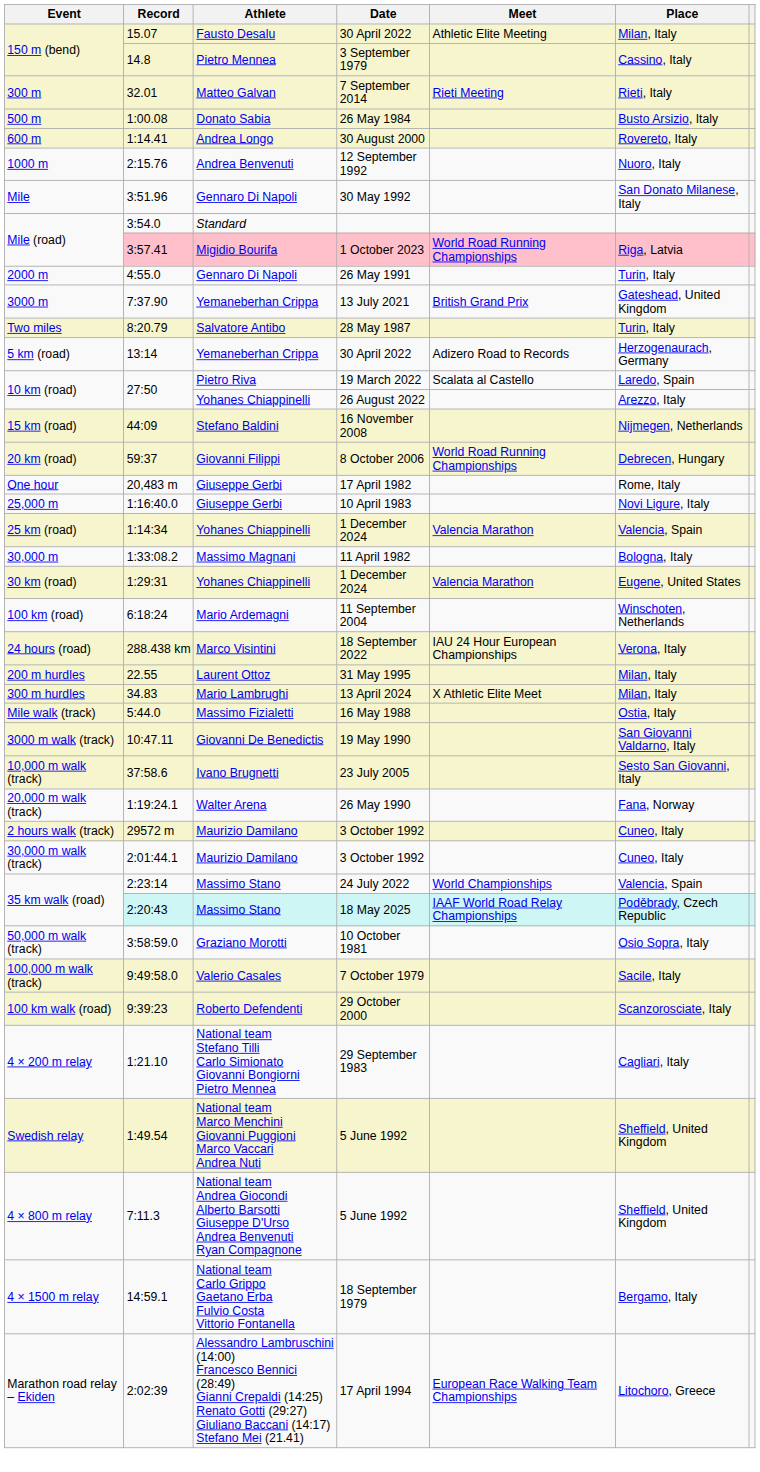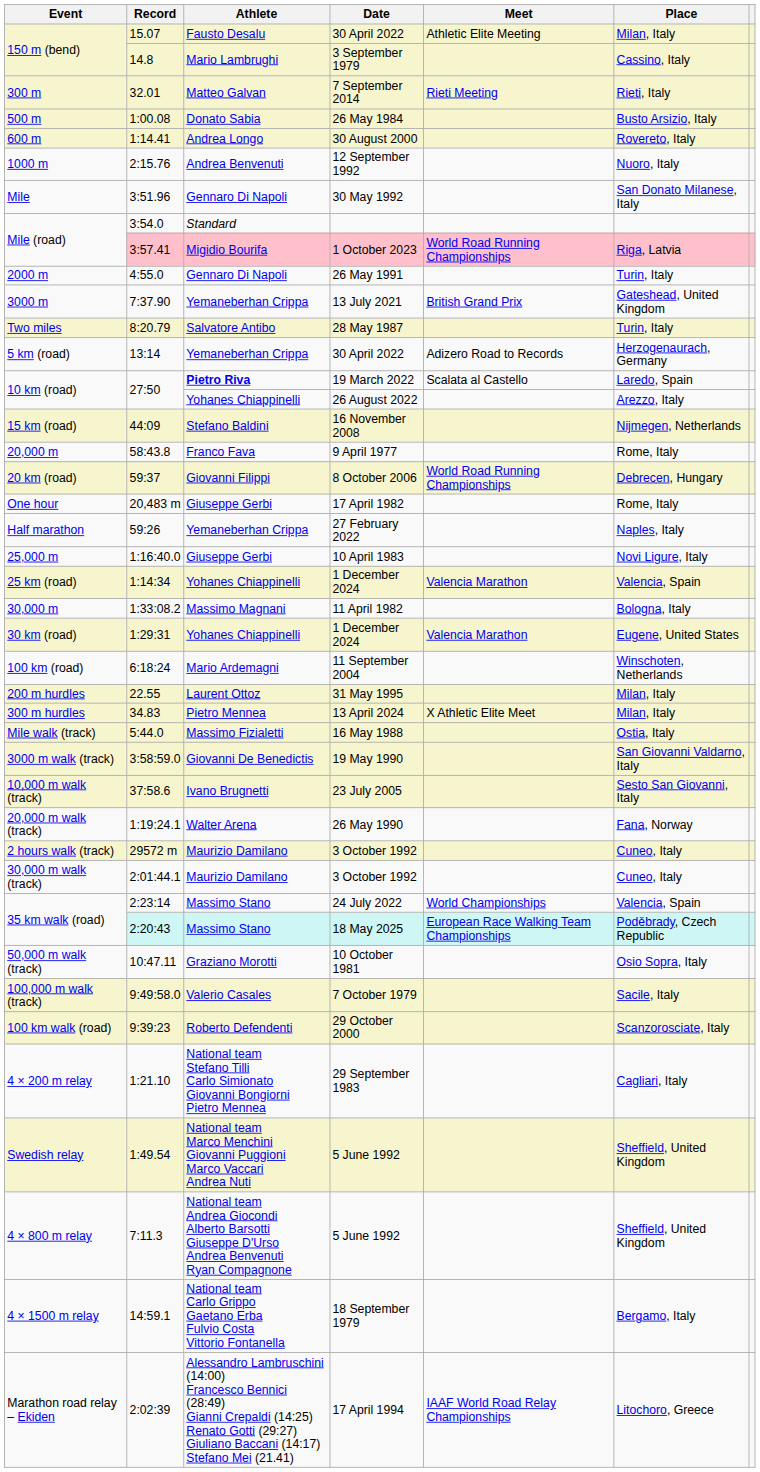 <table class="wikitable" style="font-size:90%; width: 100%;">
 <tr>
 <th>Event</th>
 <th>Record</th>
 <th>Athlete</th>
 <th>Date</th>
 <th>Meet</th>
 <th>Place</th>
 <th></th>
 </tr>
 <tr style="background:#f6F5CE;">
 <td rowspan=2><a href='#'>150 m</a> (bend)</td>
 <td>15.07 </td>
 <td><a href='#'>Fausto Desalu</a></td>
 <td>30 April 2022</td>
 <td>Athletic Elite Meeting</td>
 <td><a href='#'>Milan</a>, Italy</td>
 <td></td>
 </tr>
 <tr style="background:#f6F5CE;">
 <td>14.8 </td>
-<td><a href='#'>Pietro Mennea</a></td>
+<td><a href='#'>Mario Lambrughi</a></td>
 <td>3 September 1979</td>
 <td></td>
 <td><a href='#'>Cassino</a>, Italy</td>
 <td></td>
 </tr>
 <tr style="background:#f6F5CE;">
 <td><a href='#'>300 m</a></td>
 <td>32.01</td>
 <td><a href='#'>Matteo Galvan</a></td>
 <td>7 September 2014</td>
 <td><a href='#'>Rieti Meeting</a></td>
 <td><a href='#'>Rieti</a>, Italy</td>
 <td></td>
 </tr>
 <tr style="background:#f6F5CE;">
 <td><a href='#'>500 m</a></td>
 <td>1:00.08</td>
 <td><a href='#'>Donato Sabia</a></td>
 <td>26 May 1984</td>
 <td></td>
 <td><a href='#'>Busto Arsizio</a>, Italy</td>
 <td></td>
 </tr>
 <tr style="background:#f6F5CE;">
 <td><a href='#'>600 m</a></td>
 <td>1:14.41</td>
 <td><a href='#'>Andrea Longo</a></td>
 <td>30 August 2000</td>
 <td></td>
 <td><a href='#'>Rovereto</a>, Italy</td>
 <td></td>
 </tr>
 <tr>
 <td><a href='#'>1000 m</a></td>
 <td>2:15.76</td>
 <td><a href='#'>Andrea Benvenuti</a></td>
 <td>12 September 1992</td>
 <td></td>
 <td><a href='#'>Nuoro</a>, Italy</td>
 <td></td>
 </tr>
 <tr>
 <td><a href='#'>Mile</a></td>
 <td>3:51.96</td>
 <td><a href='#'>Gennaro Di Napoli</a></td>
 <td>30 May 1992</td>
 <td></td>
 <td><a href='#'>San Donato Milanese</a>, Italy</td>
 <td></td>
 </tr>
 <tr>
 <td rowspan=2><a href='#'>Mile</a> (road)</td>
 <td>3:54.0</td>
 <td><em>Standard</em></td>
 <td></td>
 <td></td>
 <td></td>
 <td></td>
 </tr>
 <tr style="background:pink">
 <td>3:57.41</td>
 <td><a href='#'>Migidio Bourifa</a></td>
 <td>1 October 2023</td>
 <td><a href='#'>World Road Running Championships</a></td>
 <td><a href='#'>Riga</a>, Latvia</td>
 <td></td>
 </tr>
 <tr>
 <td><a href='#'>2000 m</a></td>
 <td>4:55.0 </td>
 <td><a href='#'>Gennaro Di Napoli</a></td>
 <td>26 May 1991</td>
 <td></td>
 <td><a href='#'>Turin</a>, Italy</td>
 <td></td>
 </tr>
 <tr>
 <td><a href='#'>3000 m</a></td>
 <td>7:37.90</td>
 <td><a href='#'>Yemaneberhan Crippa</a></td>
 <td>13 July 2021</td>
 <td><a href='#'>British Grand Prix</a></td>
 <td><a href='#'>Gateshead</a>, United Kingdom</td>
 <td></td>
 </tr>
 <tr style="background:#f6F5CE;">
 <td><a href='#'>Two miles</a></td>
 <td>8:20.79</td>
 <td><a href='#'>Salvatore Antibo</a></td>
 <td>28 May 1987</td>
 <td></td>
 <td><a href='#'>Turin</a>, Italy</td>
 <td></td>
 </tr>
 <tr>
 <td><a href='#'>5 km</a> (road)</td>
 <td>13:14</td>
 <td><a href='#'>Yemaneberhan Crippa</a></td>
 <td>30 April 2022</td>
 <td>Adizero Road to Records</td>
 <td><a href='#'>Herzogenaurach</a>, Germany</td>
 <td></td>
 </tr>
 <tr>
 <td rowspan=2><a href='#'>10 km</a> (road)</td>
 <td rowspan=2>27:50</td>
-<td><a href='#'>Pietro Riva</a></td>
+<td><strong><a href='#'>Pietro Riva</a></strong></td>
 <td>19 March 2022</td>
 <td>Scalata al Castello</td>
 <td><a href='#'>Laredo</a>, Spain</td>
 <td></td>
 </tr>
 <tr>
 <td><a href='#'>Yohanes Chiappinelli</a></td>
 <td>26 August 2022</td>
 <td></td>
 <td><a href='#'>Arezzo</a>, Italy</td>
 <td></td>
 </tr>
 <tr style="background:#f6F5CE;">
 <td><a href='#'>15 km</a> (road)</td>
 <td>44:09</td>
 <td><a href='#'>Stefano Baldini</a></td>
 <td>16 November 2008</td>
 <td></td>
 <td><a href='#'>Nijmegen</a>, Netherlands</td>
 <td></td>
 </tr>
+<tr>
+<td><a href='#'>20,000 m</a></td>
+<td>58:43.8 </td>
+<td><a href='#'>Franco Fava</a></td>
+<td>9 April 1977</td>
+<td></td>
+<td>Rome, Italy</td>
+<td></td>
+</tr>
 <tr style="background:#f6F5CE;">
 <td><a href='#'>20 km</a> (road)</td>
 <td>59:37</td>
 <td><a href='#'>Giovanni Filippi</a></td>
 <td>8 October 2006</td>
 <td><a href='#'>World Road Running Championships</a></td>
 <td><a href='#'>Debrecen</a>, Hungary</td>
 <td></td>
 </tr>
 <tr>
 <td><a href='#'>One hour</a></td>
 <td>20,483 m</td>
 <td><a href='#'>Giuseppe Gerbi</a></td>
 <td>17 April 1982</td>
 <td></td>
 <td>Rome, Italy</td>
+<td></td>
+</tr>
+<tr>
+<td><a href='#'>Half marathon</a></td>
+<td>59:26</td>
+<td><a href='#'>Yemaneberhan Crippa</a></td>
+<td>27 February 2022</td>
+<td></td>
+<td><a href='#'>Naples</a>, Italy</td>
 <td></td>
 </tr>
 <tr>
 <td><a href='#'>25,000 m</a></td>
 <td>1:16:40.0 </td>
 <td><a href='#'>Giuseppe Gerbi</a></td>
 <td>10 April 1983</td>
 <td></td>
 <td><a href='#'>Novi Ligure</a>, Italy</td>
 <td></td>
 </tr>
 <tr style="background:#f6F5CE;">
 <td><a href='#'>25 km</a> (road)</td>
 <td>1:14:34</td>
 <td><a href='#'>Yohanes Chiappinelli</a></td>
 <td>1 December 2024</td>
 <td><a href='#'>Valencia Marathon</a></td>
 <td><a href='#'>Valencia</a>, Spain</td>
 <td></td>
 </tr>
 <tr>
 <td><a href='#'>30,000 m</a></td>
 <td>1:33:08.2 </td>
 <td><a href='#'>Massimo Magnani</a></td>
 <td>11 April 1982</td>
 <td></td>
 <td><a href='#'>Bologna</a>, Italy</td>
 <td></td>
 </tr>
 <tr style="background:#f6F5CE;">
 <td><a href='#'>30 km</a> (road)</td>
 <td>1:29:31</td>
 <td><a href='#'>Yohanes Chiappinelli</a></td>
 <td>1 December 2024</td>
 <td><a href='#'>Valencia Marathon</a></td>
 <td><a href='#'>Eugene</a>, United States</td>
 <td></td>
 </tr>
 <tr>
 <td><a href='#'>100 km</a> (road)</td>
 <td>6:18:24</td>
 <td><a href='#'>Mario Ardemagni</a></td>
 <td>11 September 2004</td>
 <td></td>
 <td><a href='#'>Winschoten</a>, Netherlands</td>
 <td></td>
 </tr>
 <tr style="background:#f6F5CE;">
-<td><a href='#'>24 hours</a> (road)</td>
-<td>288.438 km</td>
-<td><a href='#'>Marco Visintini</a></td>
-<td>18 September 2022</td>
-<td>IAU 24 Hour European Championships</td>
-<td><a href='#'>Verona</a>, Italy</td>
-<td></td>
-</tr>
-<tr style="background:#f6F5CE;">
 <td><a href='#'>200 m hurdles</a></td>
 <td>22.55 </td>
 <td><a href='#'>Laurent Ottoz</a></td>
 <td>31 May 1995</td>
 <td></td>
 <td><a href='#'>Milan</a>, Italy</td>
 <td></td>
 </tr>
 <tr style="background:#f6F5CE;">
 <td><a href='#'>300 m hurdles</a></td>
 <td>34.83</td>
-<td><a href='#'>Mario Lambrughi</a></td>
+<td><a href='#'>Pietro Mennea</a></td>
 <td>13 April 2024</td>
 <td>X Athletic Elite Meet</td>
 <td><a href='#'>Milan</a>, Italy</td>
 <td></td>
 </tr>
 <tr style="background:#f6F5CE;">
 <td><a href='#'>Mile walk</a> (track)</td>
 <td>5:44.0 </td>
 <td><a href='#'>Massimo Fizialetti</a></td>
 <td>16 May 1988</td>
 <td></td>
 <td><a href='#'>Ostia</a>, Italy</td>
 <td></td>
 </tr>
 <tr style="background:#f6F5CE;">
 <td><a href='#'>3000 m walk</a> (track)</td>
-<td>10:47.11</td>
+<td>3:58:59.0 </td>
 <td><a href='#'>Giovanni De Benedictis</a></td>
 <td>19 May 1990</td>
 <td></td>
 <td><a href='#'>San Giovanni Valdarno</a>, Italy</td>
 <td></td>
 </tr>
 <tr style="background:#f6F5CE;">
 <td><a href='#'>10,000 m walk</a> (track)</td>
 <td>37:58.6 </td>
 <td><a href='#'>Ivano Brugnetti</a></td>
 <td>23 July 2005</td>
 <td></td>
 <td><a href='#'>Sesto San Giovanni</a>, Italy</td>
 <td></td>
 </tr>
 <tr>
 <td><a href='#'>20,000 m walk</a> (track)</td>
 <td>1:19:24.1 </td>
 <td><a href='#'>Walter Arena</a></td>
 <td>26 May 1990</td>
 <td></td>
 <td><a href='#'>Fana</a>, Norway</td>
 <td></td>
 </tr>
 <tr style="background:#f6F5CE;">
 <td><a href='#'>2 hours walk</a> (track)</td>
 <td>29572 m </td>
 <td><a href='#'>Maurizio Damilano</a></td>
 <td>3 October 1992</td>
 <td></td>
 <td><a href='#'>Cuneo</a>, Italy</td>
 <td></td>
 </tr>
 <tr>
 <td><a href='#'>30,000 m walk</a> (track)</td>
 <td>2:01:44.1 </td>
 <td><a href='#'>Maurizio Damilano</a></td>
 <td>3 October 1992</td>
 <td></td>
 <td><a href='#'>Cuneo</a>, Italy</td>
 <td></td>
 </tr>
 <tr>
 <td rowspan=2><a href='#'>35 km walk</a> (road)</td>
 <td>2:23:14</td>
 <td><a href='#'>Massimo Stano</a></td>
 <td>24 July 2022</td>
 <td><a href='#'>World Championships</a></td>
 <td><a href='#'>Valencia</a>, Spain</td>
 <td></td>
 </tr>
 <tr bgcolor="#CEF6F5">
 <td>2:20:43</td>
 <td><a href='#'>Massimo Stano</a></td>
 <td>18 May 2025</td>
-<td><a href='#'>IAAF World Road Relay Championships</a></td>
+<td><a href='#'>European Race Walking Team Championships</a></td>
 <td><a href='#'>Poděbrady</a>, Czech Republic</td>
 <td></td>
 </tr>
 <tr>
 <td><a href='#'>50,000 m walk</a> (track)</td>
-<td>3:58:59.0 </td>
+<td>10:47.11</td>
 <td><a href='#'>Graziano Morotti</a></td>
 <td>10 October 1981</td>
 <td></td>
 <td><a href='#'>Osio Sopra</a>, Italy</td>
 <td></td>
 </tr>
 <tr style="background:#f6F5CE;">
 <td><a href='#'>100,000 m walk</a> (track)</td>
 <td>9:49:58.0 </td>
 <td><a href='#'>Valerio Casales</a></td>
 <td>7 October 1979</td>
 <td></td>
 <td><a href='#'>Sacile</a>, Italy</td>
 <td></td>
 </tr>
 <tr style="background:#f6F5CE;">
 <td><a href='#'>100 km walk</a> (road)</td>
 <td>9:39:23</td>
 <td><a href='#'>Roberto Defendenti</a></td>
 <td>29 October 2000</td>
 <td></td>
 <td><a href='#'>Scanzorosciate</a>, Italy</td>
 <td></td>
 </tr>
 <tr>
 <td><a href='#'>4 × 200 m relay</a></td>
 <td>1:21.10</td>
 <td><a href='#'>National team</a><br><a href='#'>Stefano Tilli</a><br><a href='#'>Carlo Simionato</a><br><a href='#'>Giovanni Bongiorni</a><br><a href='#'>Pietro Mennea</a></td>
 <td>29 September 1983</td>
 <td></td>
 <td><a href='#'>Cagliari</a>, Italy</td>
 <td></td>
 </tr>
 <tr style="background:#f6F5CE;">
 <td><a href='#'>Swedish relay</a></td>
 <td>1:49.54</td>
 <td><a href='#'>National team</a><br><a href='#'>Marco Menchini</a><br><a href='#'>Giovanni Puggioni</a><br><a href='#'>Marco Vaccari</a><br><a href='#'>Andrea Nuti</a></td>
 <td>5 June 1992</td>
 <td></td>
 <td><a href='#'>Sheffield</a>, United Kingdom</td>
 <td></td>
 </tr>
 <tr>
 <td><a href='#'>4 × 800 m relay</a></td>
 <td>7:11.3 </td>
 <td><a href='#'>National team</a><br><a href='#'>Andrea Giocondi</a><br><a href='#'>Alberto Barsotti</a><br><a href='#'>Giuseppe D'Urso</a><br><a href='#'>Andrea Benvenuti</a><br><a href='#'>Ryan Compagnone</a></td>
 <td>5 June 1992</td>
 <td></td>
 <td><a href='#'>Sheffield</a>, United Kingdom</td>
 <td></td>
 </tr>
 <tr>
 <td><a href='#'>4 × 1500 m relay</a></td>
 <td>14:59.1 </td>
 <td><a href='#'>National team</a><br><a href='#'>Carlo Grippo</a><br><a href='#'>Gaetano Erba</a><br><a href='#'>Fulvio Costa</a><br><a href='#'>Vittorio Fontanella</a></td>
 <td>18 September 1979</td>
 <td></td>
 <td><a href='#'>Bergamo</a>, Italy</td>
 <td></td>
 </tr>
 <tr>
 <td>Marathon road relay – <a href='#'>Ekiden</a></td>
 <td>2:02:39</td>
 <td><a href='#'>Alessandro Lambruschini</a> (14:00)<br><a href='#'>Francesco Bennici</a> (28:49)<br><a href='#'>Gianni Crepaldi</a> (14:25)<br><a href='#'>Renato Gotti</a> (29:27)<br><a href='#'>Giuliano Baccani</a> (14:17)<br><a href='#'>Stefano Mei</a> (21.41)</td>
 <td>17 April 1994</td>
-<td><a href='#'>European Race Walking Team Championships</a></td>
+<td><a href='#'>IAAF World Road Relay Championships</a></td>
 <td><a href='#'>Litochoro</a>, Greece</td>
 <td></td>
 </tr>
 </table>
